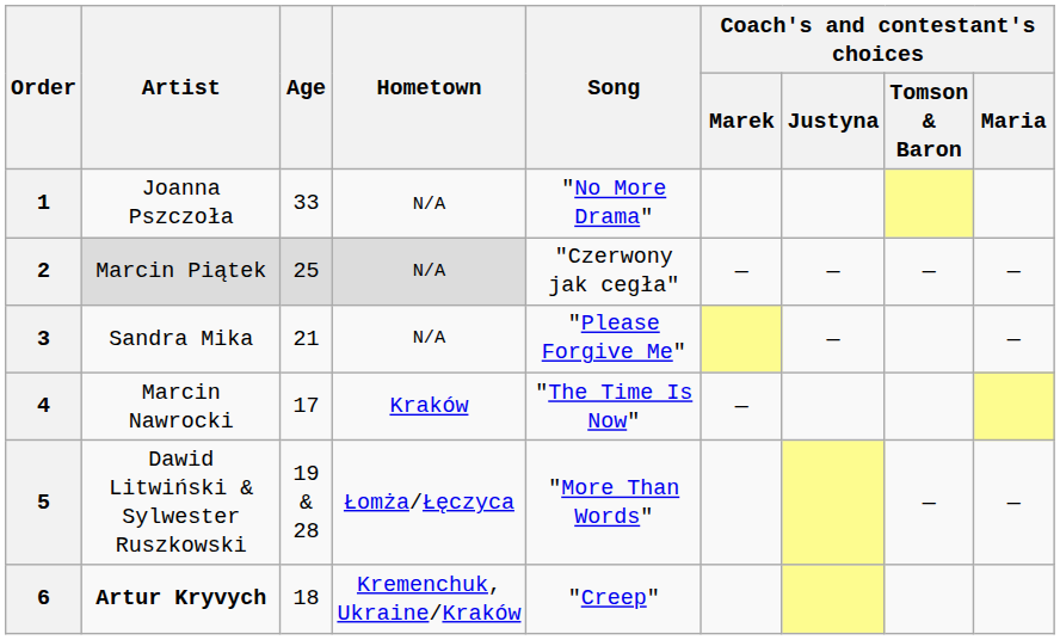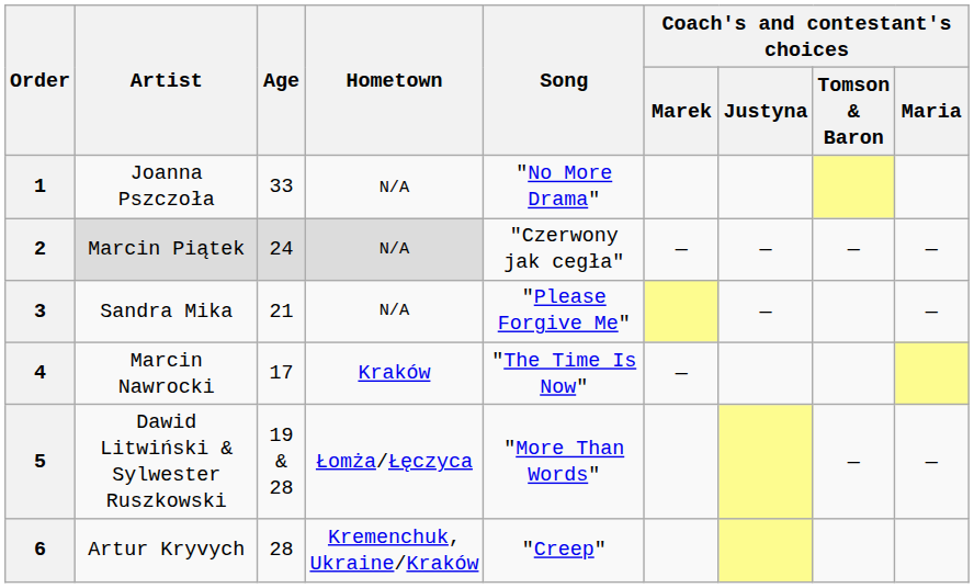 <table class="wikitable" style="text-align:center; line-height:17px; width:100%;">
 <tr>
 <th width="5%" rowspan="2" scope="col">Order</th>
 <th scope="col" rowspan="2" width="23%">Artist</th>
 <th width="5%" rowspan="2" scope="col">Age</th>
 <th scope="col" rowspan="2" width="15%">Hometown</th>
 <th scope="col" rowspan="2" width="20%">Song</th>
 <th scope="col" colspan="4" width="32%">Coach's and contestant's choices</th>
 </tr>
 <tr>
 <th width="8%">Marek</th>
 <th width="8%">Justyna</th>
 <th width="8%">Tomson & Baron</th>
 <th width="8%">Maria</th>
 </tr>
 <tr>
 <th>1</th>
 <td>Joanna Pszczoła</td>
 <td>33</td>
 <td><small>N/A</small></td>
 <td>"<a href='#'>No More Drama</a>"</td>
 <td><strong></strong></td>
 <td><strong></strong></td>
 <td style="background:#fdfc8f;"><strong></strong></td>
 <td><strong></strong></td>
 </tr>
 <tr>
 <th>2</th>
 <td style="background:#DCDCDC;">Marcin Piątek</td>
-<td style="background:#DCDCDC;">25</td>
+<td style="background:#DCDCDC;">24</td>
 <td style="background:#DCDCDC;"><small>N/A</small></td>
 <td>"Czerwony jak cegła"</td>
 <td>—</td>
 <td>—</td>
 <td>—</td>
 <td>—</td>
 </tr>
 <tr>
 <th>3</th>
 <td>Sandra Mika</td>
 <td>21</td>
 <td><small>N/A</small></td>
 <td>"<a href='#'>Please Forgive Me</a>"</td>
 <td style="background:#fdfc8f;"><strong></strong></td>
 <td>—</td>
 <td><strong></strong></td>
 <td>—</td>
 </tr>
 <tr>
 <th>4</th>
 <td>Marcin Nawrocki</td>
 <td>17</td>
 <td><a href='#'>Kraków</a></td>
 <td>"<a href='#'>The Time Is Now</a>"</td>
 <td>—</td>
 <td><strong></strong></td>
 <td><strong></strong></td>
 <td style="background:#fdfc8f;"><strong></strong></td>
 </tr>
 <tr>
 <th>5</th>
 <td>Dawid Litwiński & Sylwester Ruszkowski</td>
 <td>19 & 28</td>
 <td><a href='#'>Łomża</a>/<a href='#'>Łęczyca</a></td>
 <td>"<a href='#'>More Than Words</a>"</td>
 <td><strong></strong></td>
 <td style="background:#fdfc8f;"><strong></strong></td>
 <td>—</td>
 <td>—</td>
 </tr>
 <tr>
 <th>6</th>
-<td><strong>Artur Kryvych</strong></td>
-<td>18</td>
+<td>Artur Kryvych</td>
+<td>28</td>
 <td><a href='#'>Kremenchuk</a>, <a href='#'>Ukraine</a>/<a href='#'>Kraków</a></td>
 <td>"<a href='#'>Creep</a>"</td>
 <td><strong></strong></td>
 <td style="background:#fdfc8f;"><strong></strong></td>
 <td><strong></strong></td>
 <td><strong></strong></td>
 </tr>
 </table>
